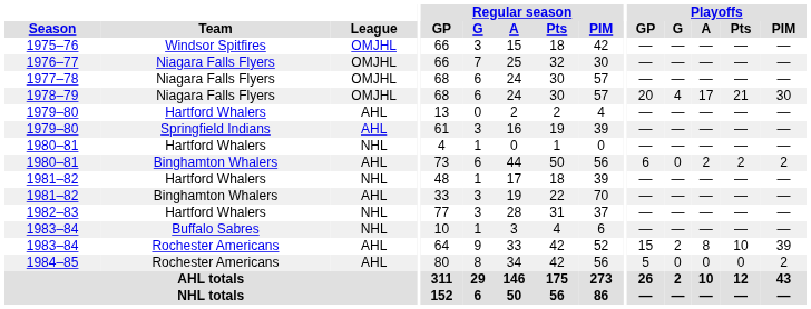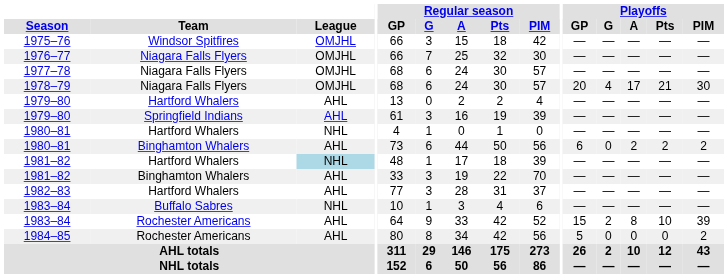 <table border="0" cellpadding="1" cellspacing="0" style="text-align:center; width:60em">
 <tr bgcolor="#e0e0e0">
 <th colspan="3" bgcolor="#ffffff"></th>
 <th rowspan="100" bgcolor="#ffffff"></th>
 <th colspan="5"><a href='#'>Regular season</a></th>
 <th rowspan="100" bgcolor="#ffffff"></th>
 <th colspan="5"><a href='#'>Playoffs</a></th>
 </tr>
 <tr bgcolor="#e0e0e0">
 <th><a href='#'>Season</a></th>
 <th>Team</th>
 <th>League</th>
 <th>GP</th>
 <th><a href='#'>G</a></th>
 <th><a href='#'>A</a></th>
 <th><a href='#'>Pts</a></th>
 <th><a href='#'>PIM</a></th>
 <th>GP</th>
 <th>G</th>
 <th>A</th>
 <th>Pts</th>
 <th>PIM</th>
 </tr>
 <tr>
 <td><a href='#'>1975–76</a></td>
 <td><a href='#'>Windsor Spitfires</a></td>
 <td><a href='#'>OMJHL</a></td>
 <td>66</td>
 <td>3</td>
 <td>15</td>
 <td>18</td>
 <td>42</td>
 <td>—</td>
 <td>—</td>
 <td>—</td>
 <td>—</td>
 <td>—</td>
 </tr>
 <tr bgcolor="#f0f0f0">
 <td><a href='#'>1976–77</a></td>
 <td><a href='#'>Niagara Falls Flyers</a></td>
 <td>OMJHL</td>
 <td>66</td>
 <td>7</td>
 <td>25</td>
 <td>32</td>
 <td>30</td>
 <td>—</td>
 <td>—</td>
 <td>—</td>
 <td>—</td>
 <td>—</td>
 </tr>
 <tr>
 <td><a href='#'>1977–78</a></td>
 <td>Niagara Falls Flyers</td>
 <td>OMJHL</td>
 <td>68</td>
 <td>6</td>
 <td>24</td>
 <td>30</td>
 <td>57</td>
 <td>—</td>
 <td>—</td>
 <td>—</td>
 <td>—</td>
 <td>—</td>
 </tr>
 <tr bgcolor="#f0f0f0">
 <td><a href='#'>1978–79</a></td>
 <td>Niagara Falls Flyers</td>
 <td>OMJHL</td>
 <td>68</td>
 <td>6</td>
 <td>24</td>
 <td>30</td>
 <td>57</td>
 <td>20</td>
 <td>4</td>
 <td>17</td>
 <td>21</td>
 <td>30</td>
 </tr>
 <tr>
 <td><a href='#'>1979–80</a></td>
 <td><a href='#'>Hartford Whalers</a></td>
 <td>AHL</td>
 <td>13</td>
 <td>0</td>
 <td>2</td>
 <td>2</td>
 <td>4</td>
 <td>—</td>
 <td>—</td>
 <td>—</td>
 <td>—</td>
 <td>—</td>
 </tr>
 <tr bgcolor="#f0f0f0">
 <td><a href='#'>1979–80</a></td>
 <td><a href='#'>Springfield Indians</a></td>
 <td><a href='#'>AHL</a></td>
 <td>61</td>
 <td>3</td>
 <td>16</td>
 <td>19</td>
 <td>39</td>
 <td>—</td>
 <td>—</td>
 <td>—</td>
 <td>—</td>
 <td>—</td>
 </tr>
 <tr>
 <td><a href='#'>1980–81</a></td>
 <td>Hartford Whalers</td>
 <td>NHL</td>
 <td>4</td>
 <td>1</td>
 <td>0</td>
 <td>1</td>
 <td>0</td>
 <td>—</td>
 <td>—</td>
 <td>—</td>
 <td>—</td>
 <td>—</td>
 </tr>
 <tr bgcolor="#f0f0f0">
 <td><a href='#'>1980–81</a></td>
 <td><a href='#'>Binghamton Whalers</a></td>
 <td>AHL</td>
 <td>73</td>
 <td>6</td>
 <td>44</td>
 <td>50</td>
 <td>56</td>
 <td>6</td>
 <td>0</td>
 <td>2</td>
 <td>2</td>
 <td>2</td>
 </tr>
 <tr>
 <td><a href='#'>1981–82</a></td>
 <td>Hartford Whalers</td>
-<td>NHL</td>
+<td style="background: lightblue;">NHL</td>
 <td>48</td>
 <td>1</td>
 <td>17</td>
 <td>18</td>
 <td>39</td>
 <td>—</td>
 <td>—</td>
 <td>—</td>
 <td>—</td>
 <td>—</td>
 </tr>
 <tr bgcolor="#f0f0f0">
 <td><a href='#'>1981–82</a></td>
 <td>Binghamton Whalers</td>
 <td>AHL</td>
 <td>33</td>
 <td>3</td>
 <td>19</td>
 <td>22</td>
 <td>70</td>
 <td>—</td>
 <td>—</td>
 <td>—</td>
 <td>—</td>
 <td>—</td>
 </tr>
 <tr>
 <td><a href='#'>1982–83</a></td>
 <td>Hartford Whalers</td>
-<td>NHL</td>
+<td>AHL</td>
 <td>77</td>
 <td>3</td>
 <td>28</td>
 <td>31</td>
 <td>37</td>
 <td>—</td>
 <td>—</td>
 <td>—</td>
 <td>—</td>
 <td>—</td>
 </tr>
 <tr bgcolor="#f0f0f0">
 <td><a href='#'>1983–84</a></td>
 <td><a href='#'>Buffalo Sabres</a></td>
 <td>NHL</td>
 <td>10</td>
 <td>1</td>
 <td>3</td>
 <td>4</td>
 <td>6</td>
 <td>—</td>
 <td>—</td>
 <td>—</td>
 <td>—</td>
 <td>—</td>
 </tr>
 <tr>
 <td><a href='#'>1983–84</a></td>
 <td><a href='#'>Rochester Americans</a></td>
 <td>AHL</td>
 <td>64</td>
 <td>9</td>
 <td>33</td>
 <td>42</td>
 <td>52</td>
 <td>15</td>
 <td>2</td>
 <td>8</td>
 <td>10</td>
 <td>39</td>
 </tr>
 <tr bgcolor="#f0f0f0">
 <td><a href='#'>1984–85</a></td>
 <td>Rochester Americans</td>
 <td>AHL</td>
 <td>80</td>
 <td>8</td>
 <td>34</td>
 <td>42</td>
 <td>56</td>
 <td>5</td>
 <td>0</td>
 <td>0</td>
 <td>0</td>
 <td>2</td>
 </tr>
 <tr bgcolor="#e0e0e0">
 <th colspan="3">AHL totals</th>
 <th>311</th>
 <th>29</th>
 <th>146</th>
 <th>175</th>
 <th>273</th>
 <th>26</th>
 <th>2</th>
 <th>10</th>
 <th>12</th>
 <th>43</th>
 </tr>
 <tr bgcolor="#e0e0e0">
 <th colspan="3">NHL totals</th>
 <th>152</th>
 <th>6</th>
 <th>50</th>
 <th>56</th>
 <th>86</th>
 <th>—</th>
 <th>—</th>
 <th>—</th>
 <th>—</th>
 <th>—</th>
 </tr>
 </table>
